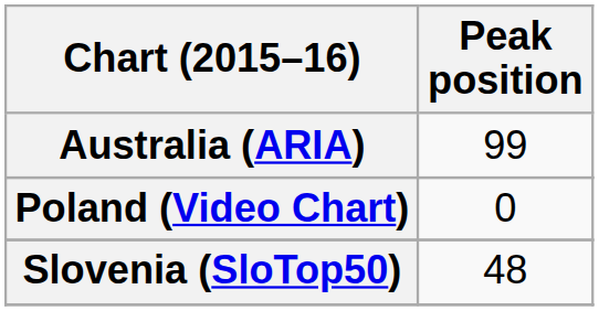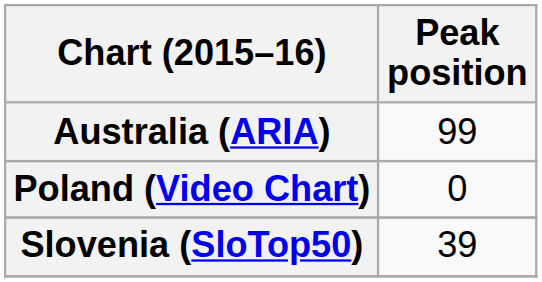 <table class="wikitable sortable plainrowheaders" style="text-align:center">
 <tr>
 <th scope="col">Chart (2015–16)</th>
 <th scope="col">Peak<br>position</th>
 </tr>
 <tr>
 <th scope="row">Australia (<a href='#'>ARIA</a>)</th>
 <td>99</td>
 </tr>
 <tr>
 </tr>
 <tr>
 </tr>
 <tr>
 </tr>
 <tr>
 </tr>
 <tr>
 </tr>
 <tr>
 </tr>
 <tr>
 </tr>
 <tr>
 </tr>
 <tr>
 </tr>
 <tr>
 </tr>
 <tr>
 </tr>
 <tr>
 </tr>
 <tr>
 </tr>
 <tr>
 </tr>
 <tr>
 <th scope="row">Poland (<a href='#'>Video Chart</a>)</th>
 <td>0</td>
 </tr>
 <tr>
 </tr>
 <tr>
 </tr>
 <tr>
 </tr>
 <tr>
 <th scope="row">Slovenia (<a href='#'>SloTop50</a>)</th>
-<td>48</td>
+<td>39</td>
 </tr>
 <tr>
 </tr>
 <tr>
 </tr>
 <tr>
 </tr>
 <tr>
 </tr>
 <tr>
 </tr>
 <tr>
 </tr>
 </table>
